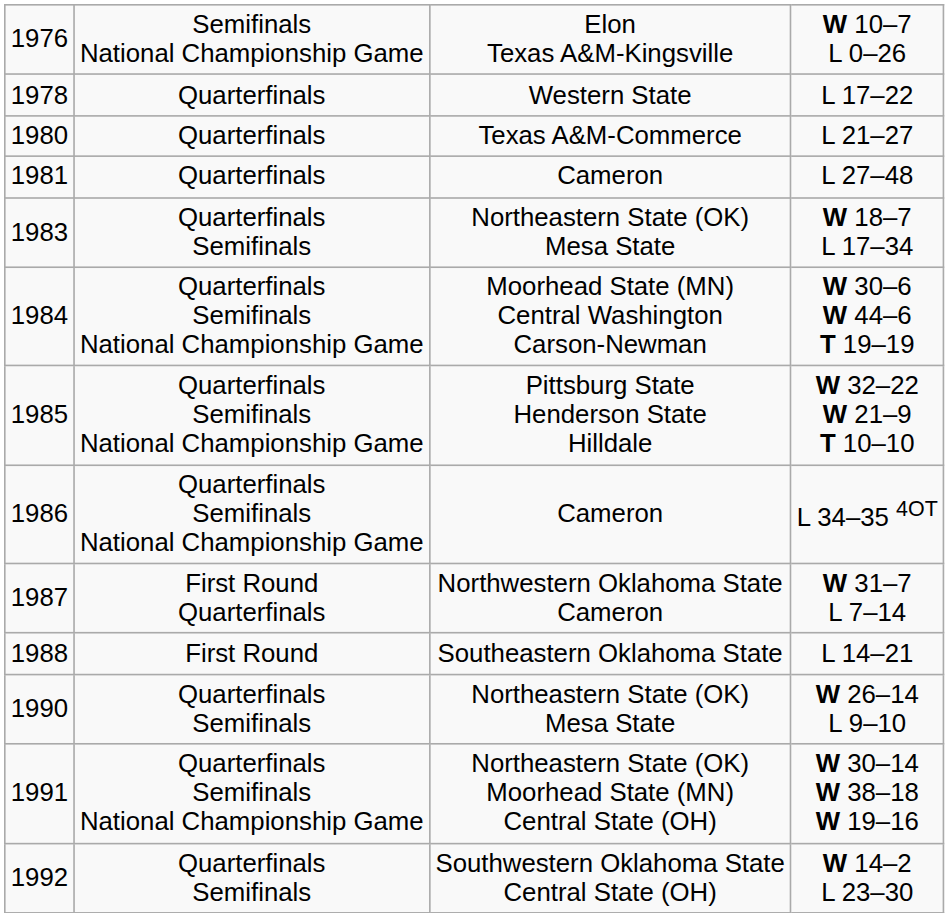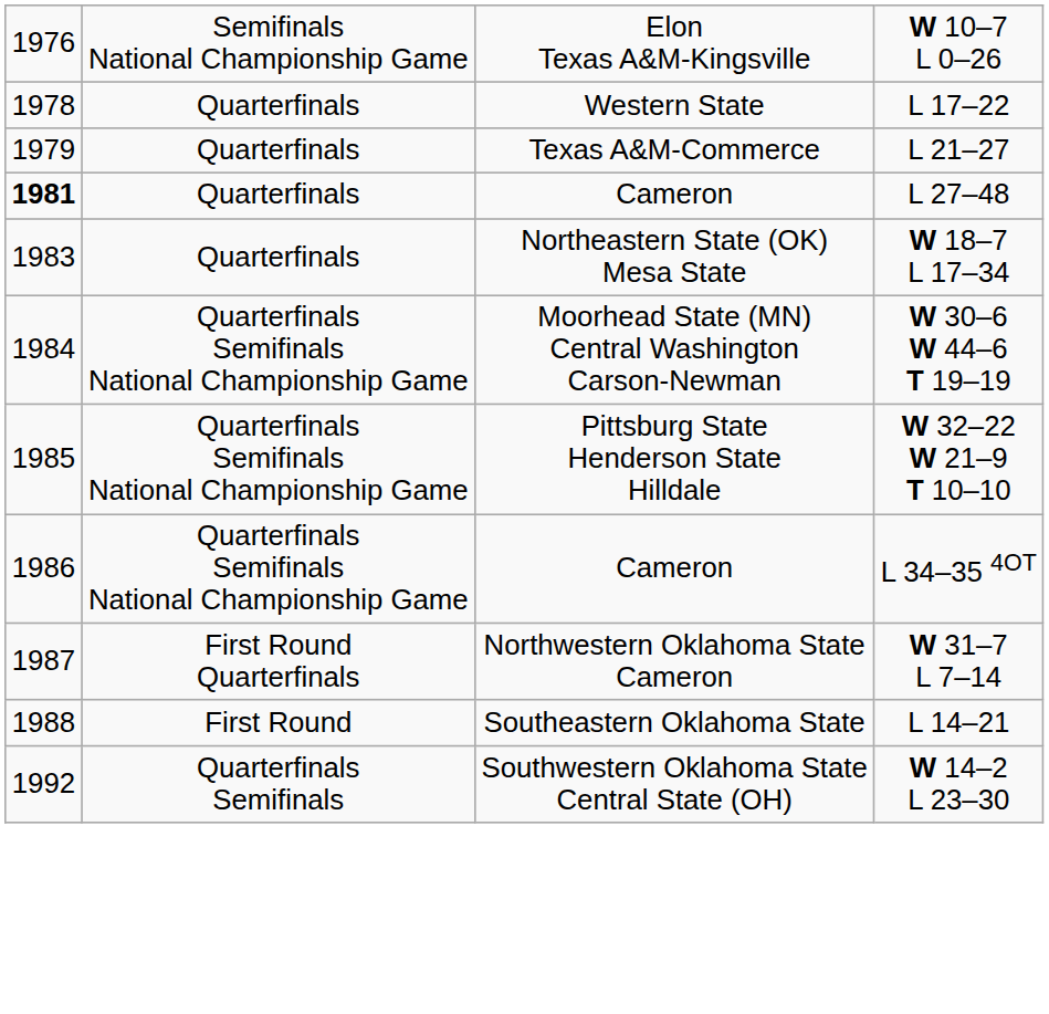 <table class="wikitable" style="text-align:center">
 <tr>
 <td>1976</td>
 <td>Semifinals<br>National Championship Game</td>
 <td>Elon<br>Texas A&M-Kingsville</td>
 <td><strong>W</strong> 10–7<br>L 0–26</td>
 </tr>
 <tr align="center">
 <td>1978</td>
 <td>Quarterfinals</td>
 <td>Western State</td>
 <td>L 17–22</td>
 </tr>
 <tr align="center">
-<td>1980</td>
+<td>1979</td>
 <td>Quarterfinals</td>
 <td>Texas A&M-Commerce</td>
 <td>L 21–27</td>
 </tr>
 <tr align="center">
-<td>1981</td>
+<td><strong>1981</strong></td>
 <td>Quarterfinals</td>
 <td>Cameron</td>
 <td>L 27–48</td>
 </tr>
 <tr align="center">
 <td>1983</td>
-<td>Quarterfinals<br>Semifinals</td>
+<td>Quarterfinals</td>
 <td>Northeastern State (OK)<br>Mesa State</td>
 <td><strong>W</strong> 18–7<br>L 17–34</td>
 </tr>
 <tr align="center">
 <td>1984</td>
 <td>Quarterfinals<br>Semifinals<br>National Championship Game</td>
 <td>Moorhead State (MN)<br>Central Washington<br>Carson-Newman</td>
 <td><strong>W</strong> 30–6<br><strong>W</strong> 44–6<br><strong>T</strong> 19–19</td>
 </tr>
 <tr align="center">
 <td>1985</td>
 <td>Quarterfinals<br>Semifinals<br>National Championship Game</td>
 <td>Pittsburg State<br>Henderson State<br>Hilldale</td>
 <td><strong>W</strong> 32–22<br><strong>W</strong> 21–9<br><strong>T</strong> 10–10</td>
 </tr>
 <tr align="center">
 <td>1986</td>
 <td>Quarterfinals<br>Semifinals<br>National Championship Game</td>
 <td>Cameron</td>
 <td>L 34–35 <sup>4OT</sup></td>
 </tr>
 <tr align="center">
 <td>1987</td>
 <td>First Round<br>Quarterfinals</td>
 <td>Northwestern Oklahoma State<br>Cameron</td>
 <td><strong>W</strong> 31–7<br>L 7–14</td>
 </tr>
 <tr align="center">
 <td>1988</td>
 <td>First Round</td>
 <td>Southeastern Oklahoma State</td>
 <td>L 14–21</td>
 </tr>
 <tr align="center">
-<td>1990</td>
-<td>Quarterfinals<br>Semifinals</td>
-<td>Northeastern State (OK)<br>Mesa State</td>
-<td><strong>W</strong> 26–14<br>L 9–10</td>
-</tr>
-<tr align="center">
-<td>1991</td>
-<td>Quarterfinals<br>Semifinals<br>National Championship Game</td>
-<td>Northeastern State (OK)<br>Moorhead State (MN)<br>Central State (OH)</td>
-<td><strong>W</strong> 30–14<br><strong>W</strong> 38–18<br><strong>W</strong> 19–16</td>
-</tr>
-<tr align="center">
 <td>1992</td>
 <td>Quarterfinals<br>Semifinals</td>
 <td>Southwestern Oklahoma State<br>Central State (OH)</td>
 <td><strong>W</strong> 14–2<br>L 23–30</td>
 </tr>
 </table>
